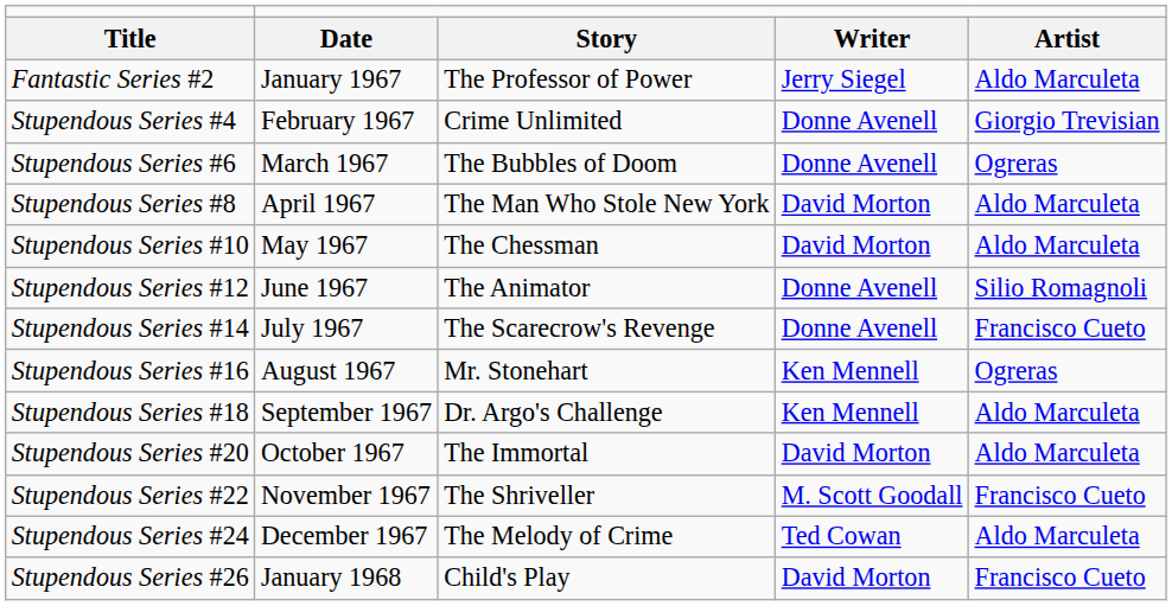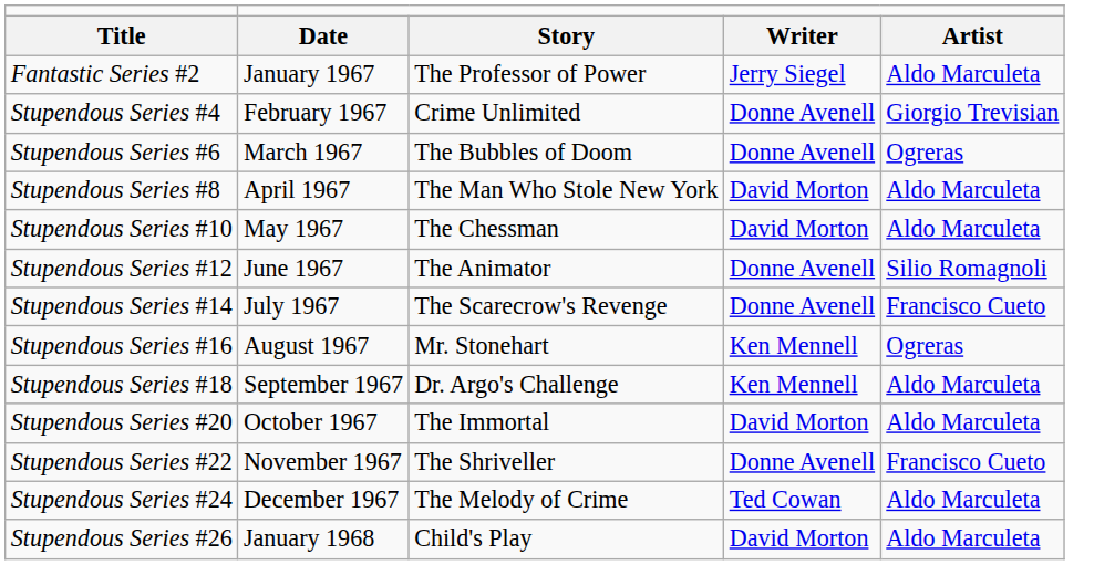 <table class="wikitable mw-collapsible mw-collapsed">
 <tr>
 <td></td>
 </tr>
 <tr>
 <th>Title</th>
 <th>Date</th>
 <th>Story</th>
 <th>Writer</th>
 <th>Artist</th>
 </tr>
 <tr>
 <td><em>Fantastic Series</em> #2</td>
 <td>January 1967</td>
 <td>The Professor of Power</td>
 <td><a href='#'>Jerry Siegel</a></td>
 <td><a href='#'>Aldo Marculeta</a></td>
 </tr>
 <tr>
 <td><em>Stupendous Series</em> #4</td>
 <td>February 1967</td>
 <td>Crime Unlimited</td>
 <td><a href='#'>Donne Avenell</a></td>
 <td><a href='#'>Giorgio Trevisian</a></td>
 </tr>
 <tr>
 <td><em>Stupendous Series</em> #6</td>
 <td>March 1967</td>
 <td>The Bubbles of Doom</td>
 <td><a href='#'>Donne Avenell</a></td>
 <td><a href='#'>Ogreras</a></td>
 </tr>
 <tr>
 <td><em>Stupendous Series</em> #8</td>
 <td>April 1967</td>
 <td>The Man Who Stole New York</td>
 <td><a href='#'>David Morton</a></td>
 <td><a href='#'>Aldo Marculeta</a></td>
 </tr>
 <tr>
 <td><em>Stupendous Series</em> #10</td>
 <td>May 1967</td>
 <td>The Chessman</td>
 <td><a href='#'>David Morton</a></td>
 <td><a href='#'>Aldo Marculeta</a></td>
 </tr>
 <tr>
 <td><em>Stupendous Series</em> #12</td>
 <td>June 1967</td>
 <td>The Animator</td>
 <td><a href='#'>Donne Avenell</a></td>
 <td><a href='#'>Silio Romagnoli</a></td>
 </tr>
 <tr>
 <td><em>Stupendous Series</em> #14</td>
 <td>July 1967</td>
 <td>The Scarecrow's Revenge</td>
 <td><a href='#'>Donne Avenell</a></td>
 <td><a href='#'>Francisco Cueto</a></td>
 </tr>
 <tr>
 <td><em>Stupendous Series</em> #16</td>
 <td>August 1967</td>
 <td>Mr. Stonehart</td>
 <td><a href='#'>Ken Mennell</a></td>
 <td><a href='#'>Ogreras</a></td>
 </tr>
 <tr>
 <td><em>Stupendous Series</em> #18</td>
 <td>September 1967</td>
 <td>Dr. Argo's Challenge</td>
 <td><a href='#'>Ken Mennell</a></td>
 <td><a href='#'>Aldo Marculeta</a></td>
 </tr>
 <tr>
 <td><em>Stupendous Series</em> #20</td>
 <td>October 1967</td>
 <td>The Immortal</td>
 <td><a href='#'>David Morton</a></td>
 <td><a href='#'>Aldo Marculeta</a></td>
 </tr>
 <tr>
 <td><em>Stupendous Series</em> #22</td>
 <td>November 1967</td>
 <td>The Shriveller</td>
-<td><a href='#'>M. Scott Goodall</a></td>
+<td><a href='#'>Donne Avenell</a></td>
 <td><a href='#'>Francisco Cueto</a></td>
 </tr>
 <tr>
 <td><em>Stupendous Series</em> #24</td>
 <td>December 1967</td>
 <td>The Melody of Crime</td>
 <td><a href='#'>Ted Cowan</a></td>
 <td><a href='#'>Aldo Marculeta</a></td>
 </tr>
 <tr>
 <td><em>Stupendous Series</em> #26</td>
 <td>January 1968</td>
 <td>Child's Play</td>
 <td><a href='#'>David Morton</a></td>
-<td><a href='#'>Francisco Cueto</a></td>
+<td><a href='#'>Aldo Marculeta</a></td>
 </tr>
 </table>
